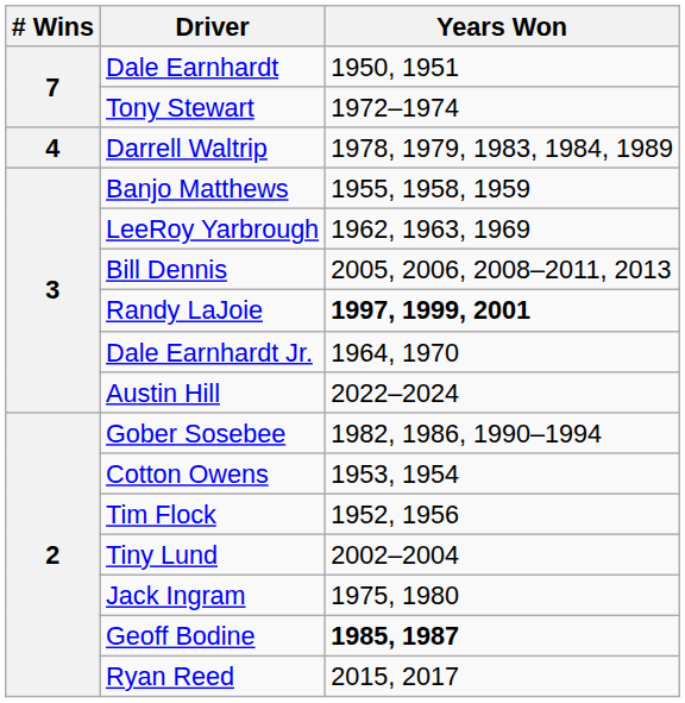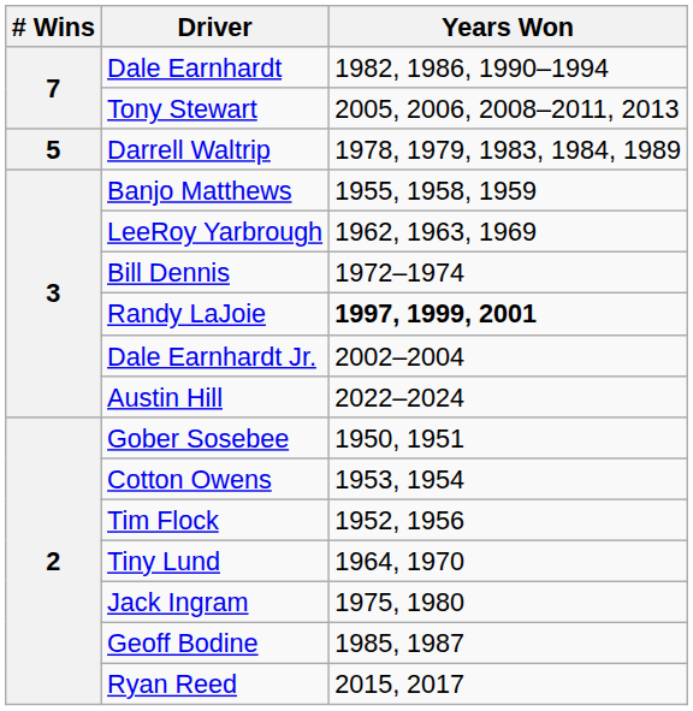 <table class="wikitable" style="font-size: 95%;">
 <tr>
 <th># Wins</th>
 <th>Driver</th>
 <th>Years Won</th>
 </tr>
 <tr>
 <th rowspan="2">7</th>
 <td><a href='#'>Dale Earnhardt</a></td>
-<td>1950, 1951</td>
+<td>1982, 1986, 1990–1994</td>
 </tr>
 <tr>
 <td><a href='#'>Tony Stewart</a></td>
-<td>1972–1974</td>
+<td>2005, 2006, 2008–2011, 2013</td>
 </tr>
 <tr>
-<th>4</th>
+<th>5</th>
 <td><a href='#'>Darrell Waltrip</a></td>
 <td>1978, 1979, 1983, 1984, 1989</td>
 </tr>
 <tr>
 <th rowspan="6">3</th>
 <td><a href='#'>Banjo Matthews</a></td>
 <td>1955, 1958, 1959</td>
 </tr>
 <tr>
 <td><a href='#'>LeeRoy Yarbrough</a></td>
 <td>1962, 1963, 1969</td>
 </tr>
 <tr>
 <td><a href='#'>Bill Dennis</a></td>
-<td>2005, 2006, 2008–2011, 2013</td>
+<td>1972–1974</td>
 </tr>
 <tr>
 <td><a href='#'>Randy LaJoie</a></td>
 <td><strong>1997, 1999, 2001</strong></td>
 </tr>
 <tr>
 <td><a href='#'>Dale Earnhardt Jr.</a></td>
-<td>1964, 1970</td>
+<td>2002–2004</td>
 </tr>
 <tr>
 <td><a href='#'>Austin Hill</a></td>
 <td>2022–2024</td>
 </tr>
 <tr>
 <th rowspan="7">2</th>
 <td><a href='#'>Gober Sosebee</a></td>
-<td>1982, 1986, 1990–1994</td>
+<td>1950, 1951</td>
 </tr>
 <tr>
 <td><a href='#'>Cotton Owens</a></td>
 <td>1953, 1954</td>
 </tr>
 <tr>
 <td><a href='#'>Tim Flock</a></td>
 <td>1952, 1956</td>
 </tr>
 <tr>
 <td><a href='#'>Tiny Lund</a></td>
-<td>2002–2004</td>
+<td>1964, 1970</td>
 </tr>
 <tr>
 <td><a href='#'>Jack Ingram</a></td>
 <td>1975, 1980</td>
 </tr>
 <tr>
 <td><a href='#'>Geoff Bodine</a></td>
-<td><strong>1985, 1987</strong></td>
+<td>1985, 1987</td>
 </tr>
 <tr>
 <td><a href='#'>Ryan Reed</a></td>
 <td>2015, 2017</td>
 </tr>
 </table>
